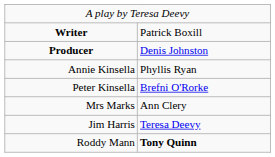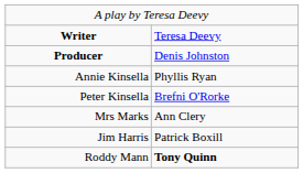 <table class="wikitable mw-collapsible mw-collapsed" style="vertical-align:top;margin:0 4em 0 5em;line-height:1.2;width:24em;max-width:30em;font-size:90%;">
 <tr>
 <td colspan=2 style="text-align:center;font-style:italic;">A play by Teresa Deevy</td>
 </tr>
 <tr>
 <td style="width:50%;text-align:center;"><strong>Writer</strong></td>
-<td>Patrick Boxill</td>
+<td style="width:*;  "><a href='#'>Teresa Deevy</a></td>
 </tr>
 <tr>
 <td style="text-align:center;"><strong>Producer</strong></td>
 <td><a href='#'>Denis Johnston</a></td>
 </tr>
 <tr>
 <td style="text-align:right;">Annie Kinsella</td>
 <td>Phyllis Ryan</td>
 </tr>
 <tr>
 <td style="text-align:right;">Peter Kinsella</td>
 <td><a href='#'>Brefni O'Rorke</a></td>
 </tr>
 <tr>
 <td style="text-align:right;">Mrs Marks</td>
 <td>Ann Clery</td>
 </tr>
 <tr>
 <td style="text-align:right;">Jim Harris</td>
-<td style="width:*;  "><a href='#'>Teresa Deevy</a></td>
+<td>Patrick Boxill</td>
 </tr>
 <tr>
 <td style="text-align:right;">Roddy Mann</td>
 <td><strong>Tony Quinn</strong></td>
 </tr>
 </table>
